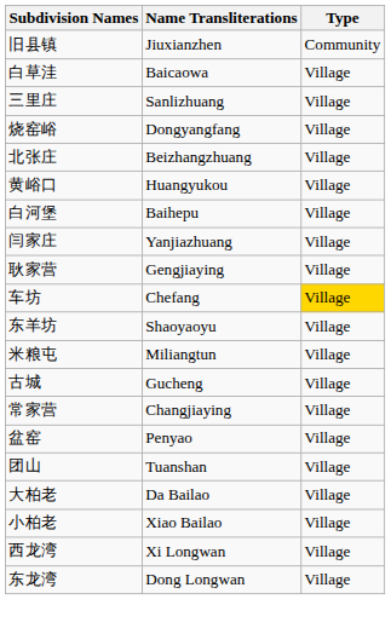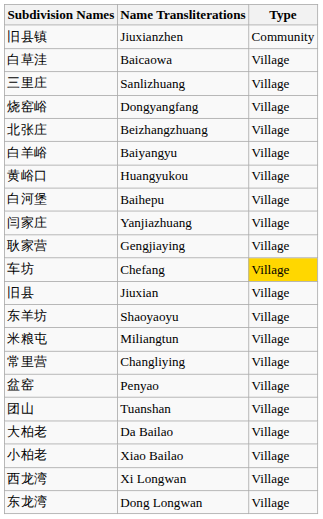 <table class="wikitable sortable">
 <tr>
 <th>Subdivision Names</th>
 <th>Name Transliterations</th>
 <th>Type</th>
 </tr>
 <tr>
 <td>旧县镇</td>
 <td>Jiuxianzhen</td>
 <td>Community</td>
 </tr>
 <tr>
 <td>白草洼</td>
 <td>Baicaowa</td>
 <td>Village</td>
 </tr>
 <tr>
 <td>三里庄</td>
 <td>Sanlizhuang</td>
 <td>Village</td>
 </tr>
 <tr>
 <td>烧窑峪</td>
 <td>Dongyangfang</td>
 <td>Village</td>
 </tr>
 <tr>
 <td>北张庄</td>
 <td>Beizhangzhuang</td>
 <td>Village</td>
 </tr>
 <tr>
+<td>白羊峪</td>
+<td>Baiyangyu</td>
+<td>Village</td>
+</tr>
+<tr>
 <td>黄峪口</td>
 <td>Huangyukou</td>
 <td>Village</td>
 </tr>
 <tr>
 <td>白河堡</td>
 <td>Baihepu</td>
 <td>Village</td>
 </tr>
 <tr>
 <td>闫家庄</td>
 <td>Yanjiazhuang</td>
 <td>Village</td>
 </tr>
 <tr>
 <td>耿家营</td>
 <td>Gengjiaying</td>
 <td>Village</td>
 </tr>
 <tr>
 <td>车坊</td>
 <td>Chefang</td>
 <td style="background: gold;">Village</td>
 </tr>
 <tr>
+<td>旧县</td>
+<td>Jiuxian</td>
+<td>Village</td>
+</tr>
+<tr>
 <td>东羊坊</td>
 <td>Shaoyaoyu</td>
 <td>Village</td>
 </tr>
 <tr>
 <td>米粮屯</td>
 <td>Miliangtun</td>
 <td>Village</td>
 </tr>
 <tr>
-<td>古城</td>
-<td>Gucheng</td>
-<td>Village</td>
-</tr>
-<tr>
-<td>常家营</td>
-<td>Changjiaying</td>
+<td>常里营</td>
+<td>Changliying</td>
 <td>Village</td>
 </tr>
 <tr>
 <td>盆窑</td>
 <td>Penyao</td>
 <td>Village</td>
 </tr>
 <tr>
 <td>团山</td>
 <td>Tuanshan</td>
 <td>Village</td>
 </tr>
 <tr>
 <td>大柏老</td>
 <td>Da Bailao</td>
 <td>Village</td>
 </tr>
 <tr>
 <td>小柏老</td>
 <td>Xiao Bailao</td>
 <td>Village</td>
 </tr>
 <tr>
 <td>西龙湾</td>
 <td>Xi Longwan</td>
 <td>Village</td>
 </tr>
 <tr>
 <td>东龙湾</td>
 <td>Dong Longwan</td>
 <td>Village</td>
 </tr>
 </table>
